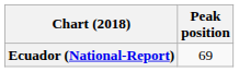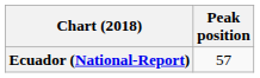 <table class="wikitable sortable plainrowheaders" style="text-align:center;">
 <tr>
 <th scope="col">Chart (2018)</th>
 <th scope="col">Peak<br>position</th>
 </tr>
 <tr>
 <th scope="row">Ecuador (<a href='#'>National-Report</a>)</th>
-<td>69</td>
+<td>57</td>
 </tr>
 </table>
